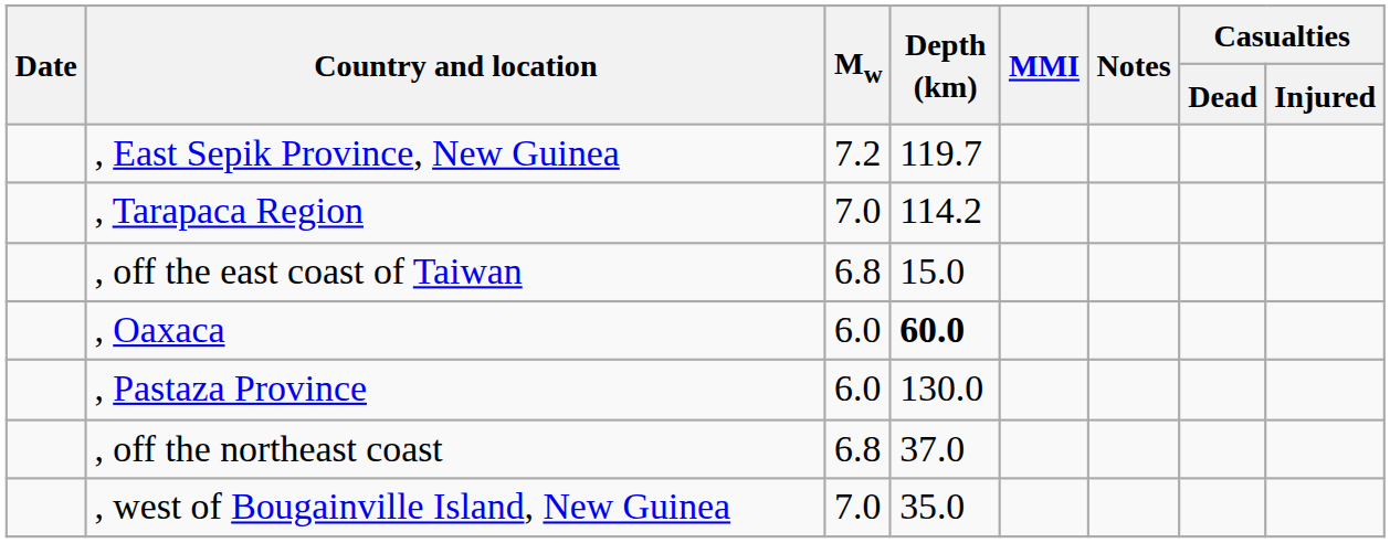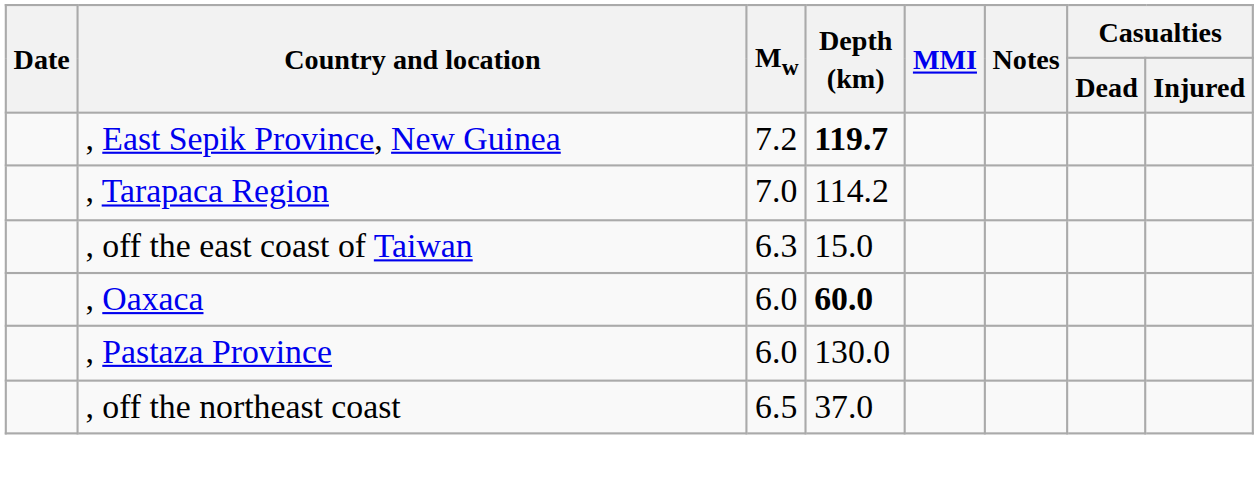 <table class="wikitable sortable sort-under" style="border:1px black; margin-left:1em;">
 <tr>
 <th rowspan="2"><small>Date</small></th>
 <th rowspan="2" style="width: 310px"><small>Country and location</small></th>
 <th rowspan="2"><small>M<sub>w</sub></small></th>
 <th rowspan="2"><small>Depth (km)</small></th>
 <th rowspan="2"><small><a href='#'>MMI</a></small></th>
 <th rowspan="2" class="unsortable"><small>Notes</small></th>
 <th colspan="2"><small>Casualties</small></th>
 </tr>
 <tr>
 <th><small>Dead</small></th>
 <th><small>Injured</small></th>
 </tr>
 <tr>
 <td></td>
 <td>, <a href='#'>East Sepik Province</a>, <a href='#'>New Guinea</a></td>
 <td>7.2</td>
-<td>119.7</td>
+<td><strong>119.7</strong></td>
 <td></td>
 <td></td>
 <td></td>
 <td></td>
 </tr>
 <tr>
 <td></td>
 <td>, <a href='#'>Tarapaca Region</a></td>
 <td>7.0</td>
 <td>114.2</td>
 <td></td>
 <td></td>
 <td></td>
 <td></td>
 </tr>
 <tr>
 <td></td>
 <td>, off the east coast of <a href='#'>Taiwan</a></td>
-<td>6.8</td>
+<td>6.3</td>
 <td>15.0</td>
 <td></td>
 <td></td>
 <td></td>
 <td></td>
 </tr>
 <tr>
 <td></td>
 <td>, <a href='#'>Oaxaca</a></td>
 <td>6.0</td>
 <td><strong>60.0</strong></td>
 <td></td>
 <td></td>
 <td></td>
 <td></td>
 </tr>
 <tr>
 <td></td>
 <td>, <a href='#'>Pastaza Province</a></td>
 <td>6.0</td>
 <td>130.0</td>
 <td></td>
 <td></td>
 <td></td>
 <td></td>
 </tr>
 <tr>
 <td></td>
 <td>, off the northeast coast</td>
-<td>6.8</td>
+<td>6.5</td>
 <td>37.0</td>
 <td></td>
 <td></td>
 <td></td>
 <td></td>
 </tr>
-<tr>
-<td></td>
-<td>, west of <a href='#'>Bougainville Island</a>, <a href='#'>New Guinea</a></td>
-<td>7.0</td>
-<td>35.0</td>
-<td></td>
-<td></td>
-<td></td>
-<td></td>
-</tr>
 </table>
